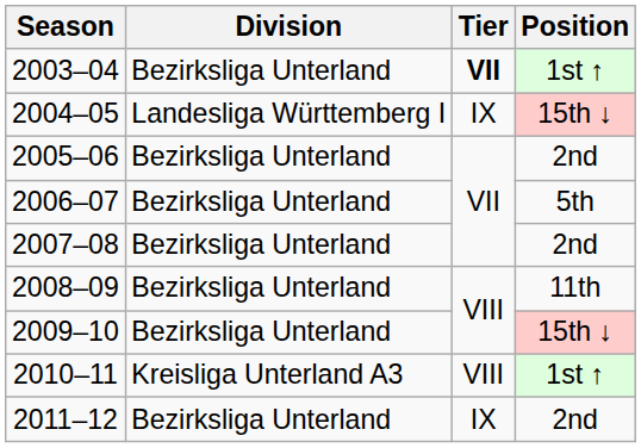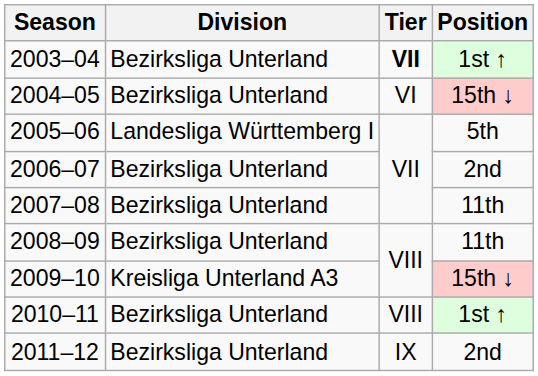 <table class="wikitable">
 <tr>
 <th>Season</th>
 <th>Division</th>
 <th>Tier</th>
 <th>Position</th>
 </tr>
 <tr align="center">
 <td>2003–04</td>
 <td align="left">Bezirksliga Unterland</td>
 <td><strong>VII</strong></td>
 <td style="background:#ddffdd">1st ↑</td>
 </tr>
 <tr align="center">
 <td>2004–05</td>
-<td align="left">Landesliga Württemberg I</td>
-<td>IX</td>
+<td align="left">Bezirksliga Unterland</td>
+<td>VI</td>
 <td style="background:#ffcccc">15th ↓</td>
 </tr>
 <tr align="center">
 <td>2005–06</td>
-<td align="left">Bezirksliga Unterland</td>
+<td align="left">Landesliga Württemberg I</td>
 <td rowspan=3>VII</td>
-<td>2nd</td>
+<td>5th</td>
 </tr>
 <tr align="center">
 <td>2006–07</td>
 <td align="left">Bezirksliga Unterland</td>
-<td>5th</td>
+<td>2nd</td>
 </tr>
 <tr align="center">
 <td>2007–08</td>
 <td align="left">Bezirksliga Unterland</td>
-<td>2nd</td>
+<td>11th</td>
 </tr>
 <tr align="center">
 <td>2008–09</td>
 <td align="left">Bezirksliga Unterland</td>
 <td rowspan=2>VIII</td>
 <td>11th</td>
 </tr>
 <tr align="center">
 <td>2009–10</td>
-<td align="left">Bezirksliga Unterland</td>
+<td align="left">Kreisliga Unterland A3</td>
 <td style="background:#ffcccc">15th ↓</td>
 </tr>
 <tr align="center">
 <td>2010–11</td>
-<td align="left">Kreisliga Unterland A3</td>
+<td align="left">Bezirksliga Unterland</td>
 <td>VIII</td>
 <td style="background:#ddffdd">1st ↑</td>
 </tr>
 <tr align="center">
 <td>2011–12</td>
 <td align="left">Bezirksliga Unterland</td>
 <td>IX</td>
 <td>2nd</td>
 </tr>
 </table>
